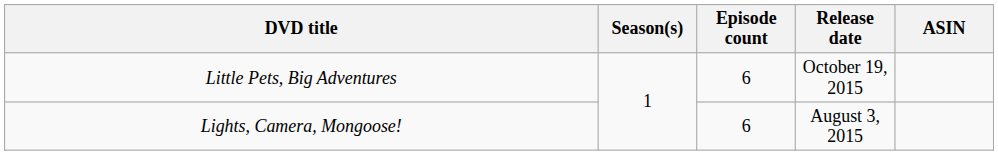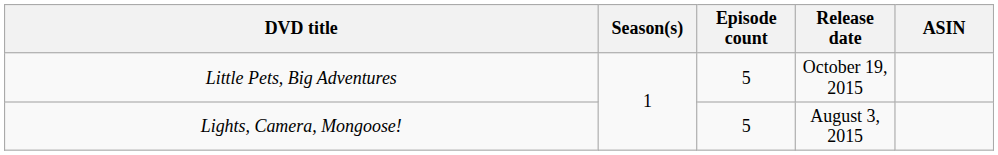 <table class="wikitable collapsible collapsed sortable" style="width:100%;text-align:center;">
 <tr>
 <th scope="col" width="60%">DVD title</th>
 <th scope="col" width="10%">Season(s)</th>
 <th scope="col" width="10%">Episode count</th>
 <th scope="col" width="10%">Release date</th>
 <th scope="col" width="10%">ASIN</th>
 </tr>
 <tr>
 <td><em>Little Pets, Big Adventures</em></td>
 <td rowspan="2">1</td>
-<td>6</td>
+<td>5</td>
 <td>October 19, 2015</td>
 <td></td>
 </tr>
 <tr>
 <td><em>Lights, Camera, Mongoose!</em></td>
-<td>6</td>
+<td>5</td>
 <td>August 3, 2015</td>
 <td></td>
 </tr>
 </table>
